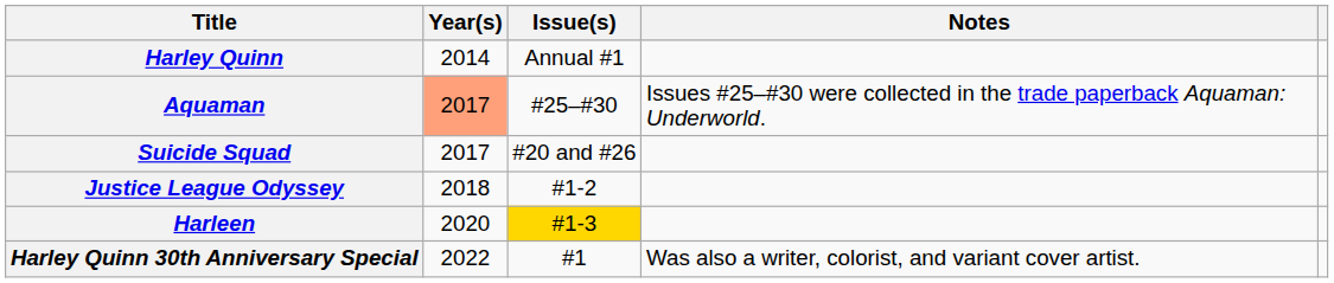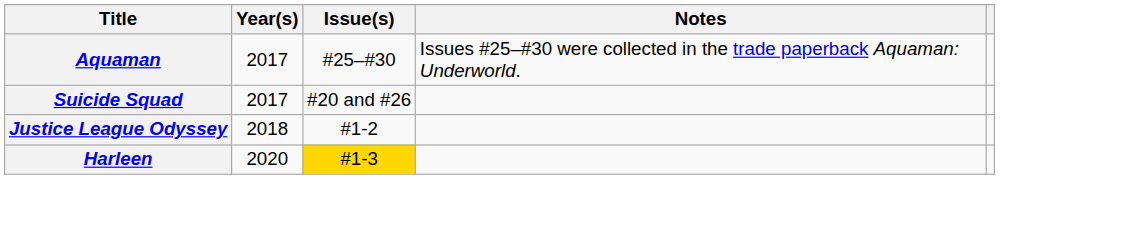 <table class="wikitable sortable plainrowheaders">
 <tr style="background:#ccc; text-align:center;">
 <th scope="col">Title</th>
 <th scope="col">Year(s)</th>
 <th scope="col">Issue(s)</th>
 <th scope="col" style="width:30em;" class="unsortable">Notes</th>
 <th scope="col" class="unsortable"></th>
 </tr>
 <tr>
-<th scope=row><em><a href='#'>Harley Quinn</a></em></th>
-<td style="text-align:center;">2014</td>
-<td style="text-align:center;">Annual #1</td>
-<td></td>
-<td style="text-align:center;"></td>
-</tr>
-<tr>
 <th scope=row><em><a href='#'>Aquaman</a></em></th>
-<td style="background: lightsalmon; text-align:center;">2017</td>
+<td style="text-align:center;">2017</td>
 <td style="text-align:center;">#25–#30</td>
 <td>Issues #25–#30 were collected in the <a href='#'>trade paperback</a> <em>Aquaman: Underworld</em>.</td>
 <td style="text-align:center;"><br></td>
 </tr>
 <tr>
 <th scope=row><em><a href='#'>Suicide Squad</a></em></th>
 <td style="text-align:center;">2017</td>
 <td style="text-align:center;">#20 and #26</td>
 <td></td>
 <td style="text-align:center;"></td>
 </tr>
 <tr>
 <th scope=row><em><a href='#'>Justice League Odyssey</a></em></th>
 <td style="text-align:center;">2018</td>
 <td style="text-align:center;">#1-2</td>
 <td></td>
 <td style="text-align:center;"></td>
 </tr>
 <tr>
 <th scope=row><em><a href='#'>Harleen</a></em></th>
 <td style="text-align:center;">2020</td>
 <td style="background: gold; text-align:center;">#1-3</td>
 <td></td>
 <td style="text-align:center;"></td>
 </tr>
-<tr>
-<th scope=row><em>Harley Quinn 30th Anniversary Special</em></th>
-<td style="text-align:center;">2022</td>
-<td style="text-align:center;">#1</td>
-<td>Was also a writer, colorist, and variant cover artist.</td>
-<td style="text-align:center;"></td>
-</tr>
 </table>
